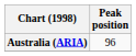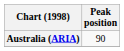 <table class="wikitable sortable plainrowheaders" style="text-align:center">
 <tr>
 <th>Chart (1998)</th>
 <th>Peak<br>position</th>
 </tr>
 <tr>
 <th scope="row">Australia (<a href='#'>ARIA</a>)</th>
-<td>96</td>
+<td>90</td>
 </tr>
 <tr>
 </tr>
 <tr>
 </tr>
 </table>
